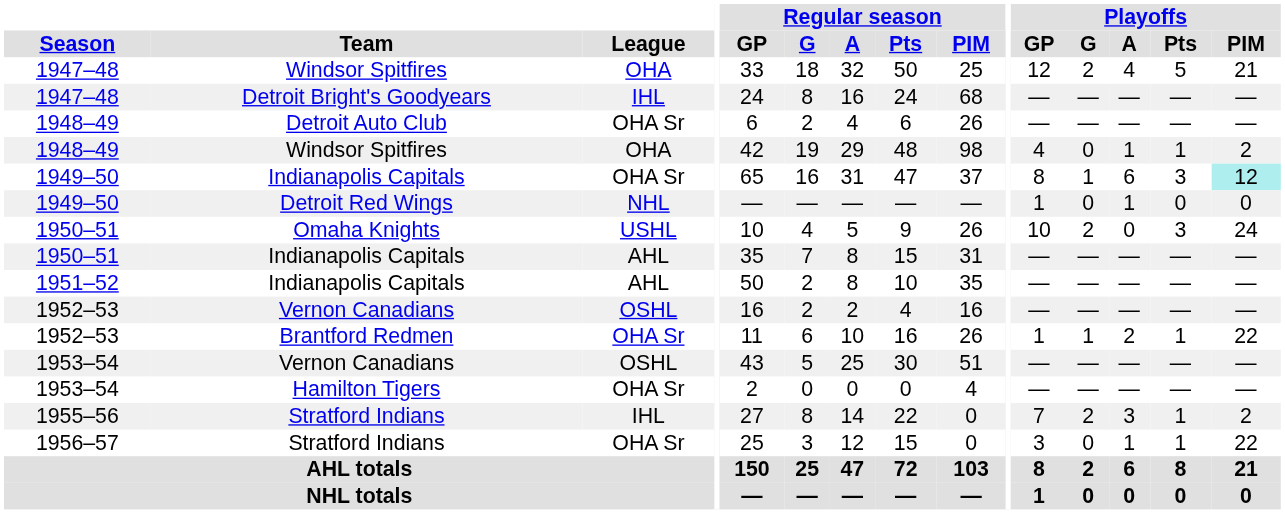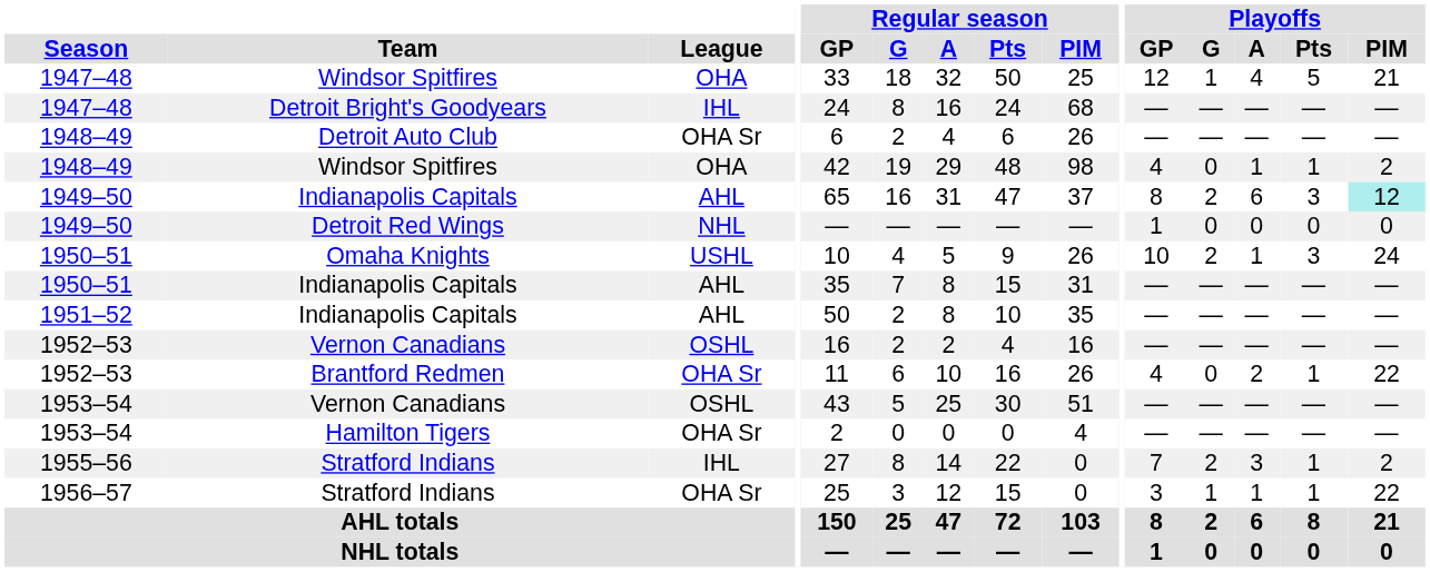 <table border="0" cellpadding="1" cellspacing="0" style="text-align:center; width:60em">
 <tr bgcolor="#e0e0e0">
 <th colspan="3" bgcolor="#ffffff"></th>
 <th rowspan="100" bgcolor="#ffffff"></th>
 <th colspan="5"><a href='#'>Regular season</a></th>
 <th rowspan="100" bgcolor="#ffffff"></th>
 <th colspan="5"><a href='#'>Playoffs</a></th>
 </tr>
 <tr bgcolor="#e0e0e0">
 <th><a href='#'>Season</a></th>
 <th>Team</th>
 <th>League</th>
 <th>GP</th>
 <th><a href='#'>G</a></th>
 <th><a href='#'>A</a></th>
 <th><a href='#'>Pts</a></th>
 <th><a href='#'>PIM</a></th>
 <th>GP</th>
 <th>G</th>
 <th>A</th>
 <th>Pts</th>
 <th>PIM</th>
 </tr>
 <tr>
 <td><a href='#'>1947–48</a></td>
 <td><a href='#'>Windsor Spitfires</a></td>
 <td><a href='#'>OHA</a></td>
 <td>33</td>
 <td>18</td>
 <td>32</td>
 <td>50</td>
 <td>25</td>
 <td>12</td>
-<td>2</td>
+<td>1</td>
 <td>4</td>
 <td>5</td>
 <td>21</td>
 </tr>
 <tr bgcolor="#f0f0f0">
 <td><a href='#'>1947–48</a></td>
 <td><a href='#'>Detroit Bright's Goodyears</a></td>
 <td><a href='#'>IHL</a></td>
 <td>24</td>
 <td>8</td>
 <td>16</td>
 <td>24</td>
 <td>68</td>
 <td>—</td>
 <td>—</td>
 <td>—</td>
 <td>—</td>
 <td>—</td>
 </tr>
 <tr>
 <td><a href='#'>1948–49</a></td>
 <td><a href='#'>Detroit Auto Club</a></td>
 <td>OHA Sr</td>
 <td>6</td>
 <td>2</td>
 <td>4</td>
 <td>6</td>
 <td>26</td>
 <td>—</td>
 <td>—</td>
 <td>—</td>
 <td>—</td>
 <td>—</td>
 </tr>
 <tr bgcolor="#f0f0f0">
 <td><a href='#'>1948–49</a></td>
 <td>Windsor Spitfires</td>
 <td>OHA</td>
 <td>42</td>
 <td>19</td>
 <td>29</td>
 <td>48</td>
 <td>98</td>
 <td>4</td>
 <td>0</td>
 <td>1</td>
 <td>1</td>
 <td>2</td>
 </tr>
 <tr>
 <td><a href='#'>1949–50</a></td>
 <td><a href='#'>Indianapolis Capitals</a></td>
-<td>OHA Sr</td>
+<td><a href='#'>AHL</a></td>
 <td>65</td>
 <td>16</td>
 <td>31</td>
 <td>47</td>
 <td>37</td>
 <td>8</td>
-<td>1</td>
+<td>2</td>
 <td>6</td>
 <td>3</td>
 <td style="background: paleturquoise;">12</td>
 </tr>
 <tr bgcolor="#f0f0f0">
 <td><a href='#'>1949–50</a></td>
 <td><a href='#'>Detroit Red Wings</a></td>
 <td><a href='#'>NHL</a></td>
 <td>—</td>
 <td>—</td>
 <td>—</td>
 <td>—</td>
 <td>—</td>
 <td>1</td>
 <td>0</td>
-<td>1</td>
+<td>0</td>
 <td>0</td>
 <td>0</td>
 </tr>
 <tr>
 <td><a href='#'>1950–51</a></td>
 <td><a href='#'>Omaha Knights</a></td>
 <td><a href='#'>USHL</a></td>
 <td>10</td>
 <td>4</td>
 <td>5</td>
 <td>9</td>
 <td>26</td>
 <td>10</td>
 <td>2</td>
-<td>0</td>
+<td>1</td>
 <td>3</td>
 <td>24</td>
 </tr>
 <tr bgcolor="#f0f0f0">
 <td><a href='#'>1950–51</a></td>
 <td>Indianapolis Capitals</td>
 <td>AHL</td>
 <td>35</td>
 <td>7</td>
 <td>8</td>
 <td>15</td>
 <td>31</td>
 <td>—</td>
 <td>—</td>
 <td>—</td>
 <td>—</td>
 <td>—</td>
 </tr>
 <tr>
 <td><a href='#'>1951–52</a></td>
 <td>Indianapolis Capitals</td>
 <td>AHL</td>
 <td>50</td>
 <td>2</td>
 <td>8</td>
 <td>10</td>
 <td>35</td>
 <td>—</td>
 <td>—</td>
 <td>—</td>
 <td>—</td>
 <td>—</td>
 </tr>
 <tr bgcolor="#f0f0f0">
 <td>1952–53</td>
 <td><a href='#'>Vernon Canadians</a></td>
 <td><a href='#'>OSHL</a></td>
 <td>16</td>
 <td>2</td>
 <td>2</td>
 <td>4</td>
 <td>16</td>
 <td>—</td>
 <td>—</td>
 <td>—</td>
 <td>—</td>
 <td>—</td>
 </tr>
 <tr>
 <td>1952–53</td>
 <td><a href='#'>Brantford Redmen</a></td>
 <td><a href='#'>OHA Sr</a></td>
 <td>11</td>
 <td>6</td>
 <td>10</td>
 <td>16</td>
 <td>26</td>
-<td>1</td>
-<td>1</td>
+<td>4</td>
+<td>0</td>
 <td>2</td>
 <td>1</td>
 <td>22</td>
 </tr>
 <tr bgcolor="#f0f0f0">
 <td>1953–54</td>
 <td>Vernon Canadians</td>
 <td>OSHL</td>
 <td>43</td>
 <td>5</td>
 <td>25</td>
 <td>30</td>
 <td>51</td>
 <td>—</td>
 <td>—</td>
 <td>—</td>
 <td>—</td>
 <td>—</td>
 </tr>
 <tr>
 <td>1953–54</td>
 <td><a href='#'>Hamilton Tigers</a></td>
 <td>OHA Sr</td>
 <td>2</td>
 <td>0</td>
 <td>0</td>
 <td>0</td>
 <td>4</td>
 <td>—</td>
 <td>—</td>
 <td>—</td>
 <td>—</td>
 <td>—</td>
 </tr>
 <tr bgcolor="#f0f0f0">
 <td>1955–56</td>
 <td><a href='#'>Stratford Indians</a></td>
 <td>IHL</td>
 <td>27</td>
 <td>8</td>
 <td>14</td>
 <td>22</td>
 <td>0</td>
 <td>7</td>
 <td>2</td>
 <td>3</td>
 <td>1</td>
 <td>2</td>
 </tr>
 <tr>
 <td>1956–57</td>
 <td>Stratford Indians</td>
 <td>OHA Sr</td>
 <td>25</td>
 <td>3</td>
 <td>12</td>
 <td>15</td>
 <td>0</td>
 <td>3</td>
-<td>0</td>
+<td>1</td>
 <td>1</td>
 <td>1</td>
 <td>22</td>
 </tr>
 <tr bgcolor="#e0e0e0">
 <th colspan="3">AHL totals</th>
 <th>150</th>
 <th>25</th>
 <th>47</th>
 <th>72</th>
 <th>103</th>
 <th>8</th>
 <th>2</th>
 <th>6</th>
 <th>8</th>
 <th>21</th>
 </tr>
 <tr bgcolor="#e0e0e0">
 <th colspan="3">NHL totals</th>
 <th>—</th>
 <th>—</th>
 <th>—</th>
 <th>—</th>
 <th>—</th>
 <th>1</th>
 <th>0</th>
 <th>0</th>
 <th>0</th>
 <th>0</th>
 </tr>
 </table>
